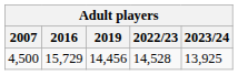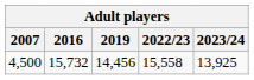 <table class="sortable wikitable">
 <tr>
 <th colspan="6">Adult players</th>
 </tr>
 <tr>
 <th colspan="1">2007</th>
 <th>2016</th>
 <th>2019</th>
 <th>2022/23</th>
 <th>2023/24</th>
 </tr>
 <tr>
 <td>4,500</td>
-<td>15,729</td>
+<td>15,732</td>
 <td>14,456</td>
-<td>14,528</td>
+<td>15,558</td>
 <td>13,925</td>
 </tr>
 </table>
